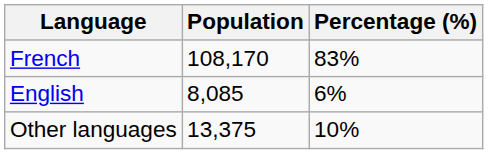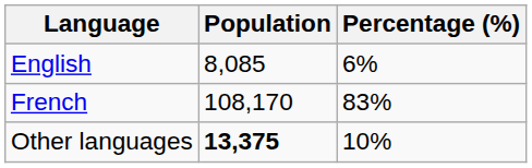 <table class="wikitable">
 <tr>
 <th>Language</th>
 <th>Population</th>
 <th>Percentage (%)</th>
 </tr>
 <tr>
+<td><a href='#'>English</a></td>
+<td>8,085</td>
+<td>6%</td>
+</tr>
+<tr>
 <td><a href='#'>French</a></td>
 <td>108,170</td>
 <td>83%</td>
 </tr>
 <tr>
-<td><a href='#'>English</a></td>
-<td>8,085</td>
-<td>6%</td>
-</tr>
-<tr>
 <td>Other languages</td>
-<td>13,375</td>
+<td><strong>13,375</strong></td>
 <td>10%</td>
 </tr>
 </table>
